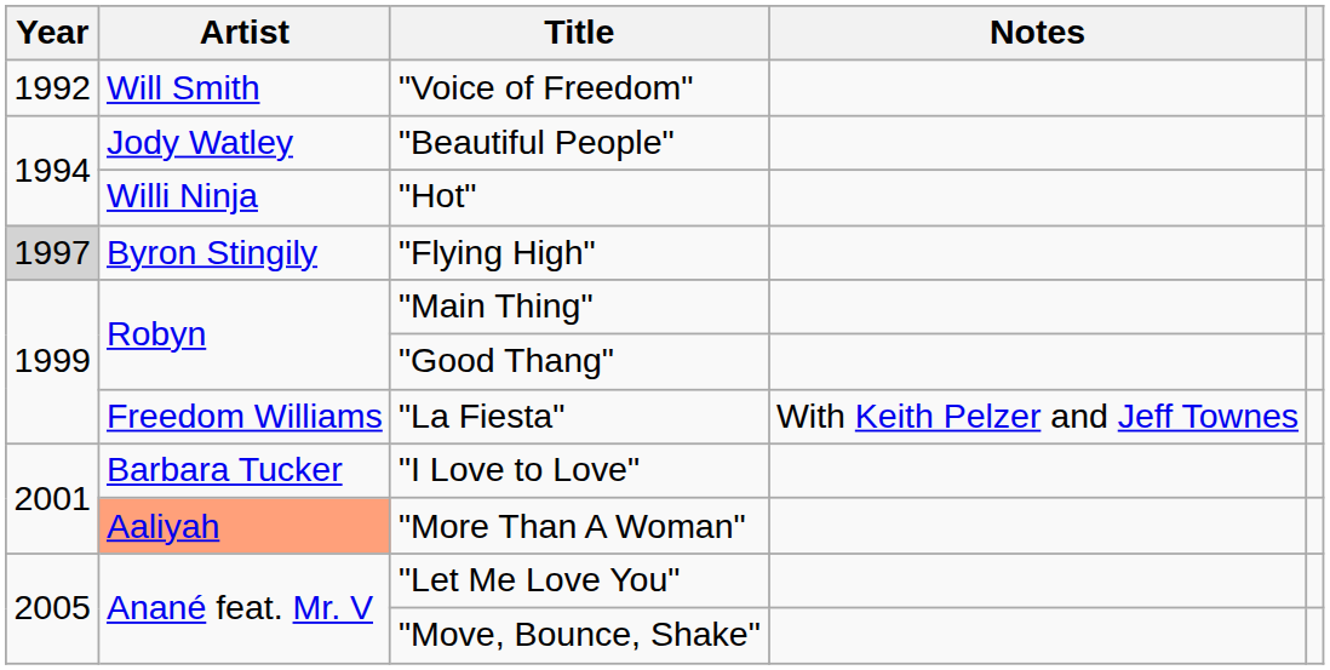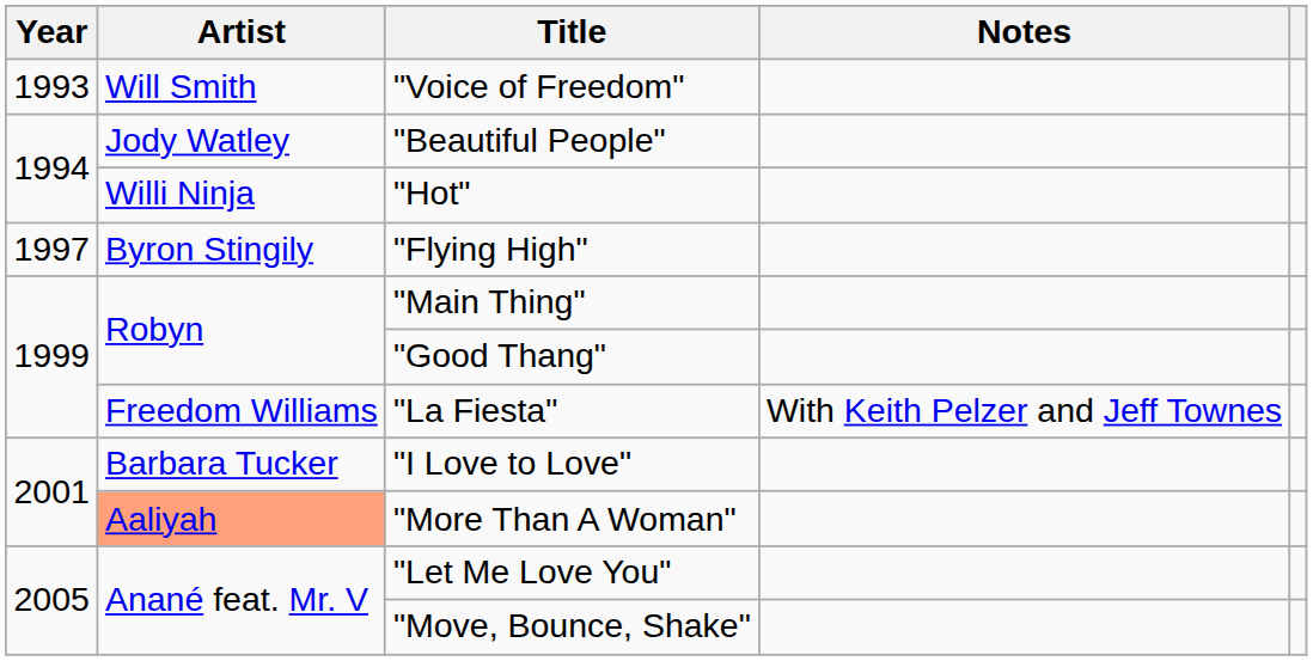 <table class="wikitable sortable">
 <tr>
 <th>Year</th>
 <th>Artist</th>
 <th>Title</th>
 <th>Notes</th>
 <th class="unsortable"></th>
 </tr>
 <tr>
-<td>1992</td>
+<td>1993</td>
 <td><a href='#'>Will Smith</a></td>
 <td>"Voice of Freedom"</td>
 <td></td>
 <td></td>
 </tr>
 <tr>
 <td rowspan="2">1994</td>
 <td><a href='#'>Jody Watley</a></td>
 <td>"Beautiful People"</td>
 <td></td>
 <td></td>
 </tr>
 <tr>
 <td><a href='#'>Willi Ninja</a></td>
 <td>"Hot"</td>
 <td></td>
 <td></td>
 </tr>
 <tr>
-<td style="background: lightgrey;">1997</td>
+<td>1997</td>
 <td><a href='#'>Byron Stingily</a></td>
 <td>"Flying High"</td>
 <td></td>
 <td></td>
 </tr>
 <tr>
 <td rowspan="3">1999</td>
 <td rowspan="2"><a href='#'>Robyn</a></td>
 <td>"Main Thing"</td>
 <td></td>
 <td></td>
 </tr>
 <tr>
 <td>"Good Thang"</td>
 <td></td>
 <td></td>
 </tr>
 <tr>
 <td><a href='#'>Freedom Williams</a></td>
 <td>"La Fiesta"</td>
 <td>With <a href='#'>Keith Pelzer</a> and <a href='#'>Jeff Townes</a></td>
 <td></td>
 </tr>
 <tr>
 <td rowspan="2">2001</td>
 <td><a href='#'>Barbara Tucker</a></td>
 <td>"I Love to Love"</td>
 <td></td>
 <td></td>
 </tr>
 <tr>
 <td style="background: lightsalmon;"><a href='#'>Aaliyah</a></td>
 <td>"More Than A Woman"</td>
 <td></td>
 <td></td>
 </tr>
 <tr>
 <td rowspan="2">2005</td>
 <td rowspan="2"><a href='#'>Anané</a> feat. <a href='#'>Mr. V</a></td>
 <td>"Let Me Love You"</td>
 <td></td>
 <td></td>
 </tr>
 <tr>
 <td>"Move, Bounce, Shake"</td>
 <td></td>
 <td></td>
 </tr>
 </table>
